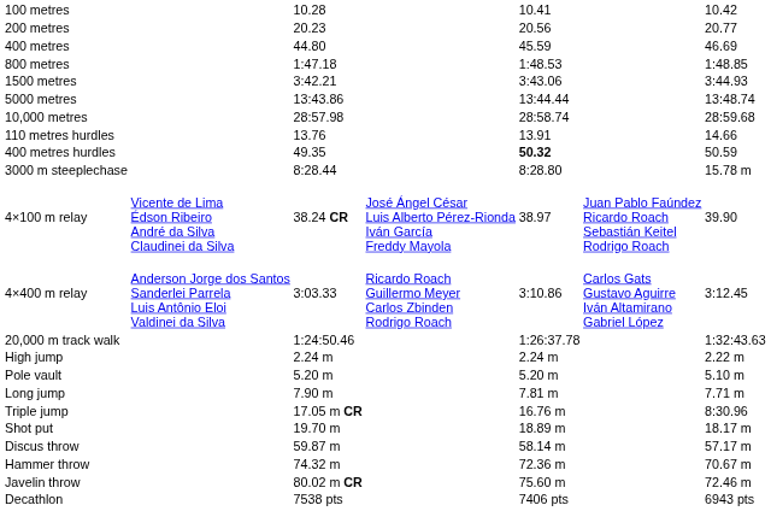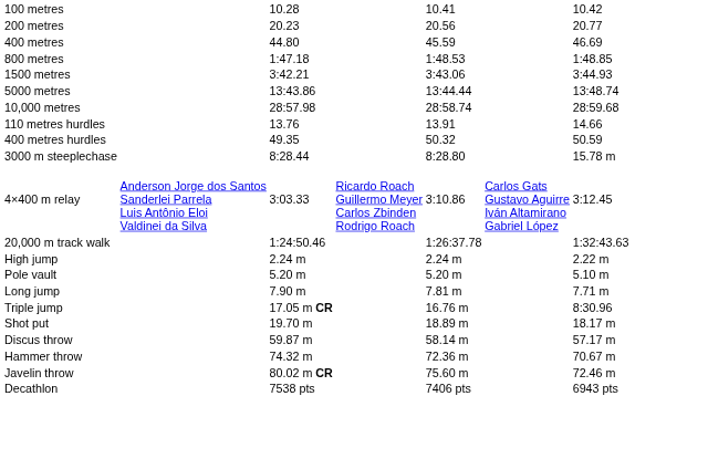 <table>
 <tr>
 <td>100 metres</td>
 <td></td>
 <td>10.28</td>
 <td></td>
 <td>10.41</td>
 <td></td>
 <td>10.42</td>
 </tr>
 <tr>
 <td>200 metres</td>
 <td></td>
 <td>20.23</td>
 <td></td>
 <td>20.56</td>
 <td></td>
 <td>20.77</td>
 </tr>
 <tr>
 <td>400 metres</td>
 <td></td>
 <td>44.80</td>
 <td></td>
 <td>45.59</td>
 <td></td>
 <td>46.69</td>
 </tr>
 <tr>
 <td>800 metres</td>
 <td></td>
 <td>1:47.18</td>
 <td></td>
 <td>1:48.53</td>
 <td></td>
 <td>1:48.85</td>
 </tr>
 <tr>
 <td>1500 metres</td>
 <td></td>
 <td>3:42.21</td>
 <td></td>
 <td>3:43.06</td>
 <td></td>
 <td>3:44.93</td>
 </tr>
 <tr>
 <td>5000 metres</td>
 <td></td>
 <td>13:43.86</td>
 <td></td>
 <td>13:44.44</td>
 <td></td>
 <td>13:48.74</td>
 </tr>
 <tr>
 <td>10,000 metres</td>
 <td></td>
 <td>28:57.98</td>
 <td></td>
 <td>28:58.74</td>
 <td></td>
 <td>28:59.68</td>
 </tr>
 <tr>
 <td>110 metres hurdles</td>
 <td></td>
 <td>13.76</td>
 <td></td>
 <td>13.91</td>
 <td></td>
 <td>14.66</td>
 </tr>
 <tr>
 <td>400 metres hurdles</td>
 <td></td>
 <td>49.35</td>
 <td></td>
-<td><strong>50.32</strong></td>
+<td>50.32</td>
 <td></td>
 <td>50.59</td>
 </tr>
 <tr>
 <td>3000 m steeplechase</td>
 <td></td>
 <td>8:28.44</td>
 <td></td>
 <td>8:28.80</td>
 <td></td>
 <td>15.78 m</td>
-</tr>
-<tr>
-<td>4×100 m relay</td>
-<td><br><a href='#'>Vicente de Lima</a><br><a href='#'>Édson Ribeiro</a><br><a href='#'>André da Silva</a><br><a href='#'>Claudinei da Silva</a></td>
-<td>38.24 <strong>CR</strong></td>
-<td><br><a href='#'>José Ángel César</a><br><a href='#'>Luis Alberto Pérez-Rionda</a><br><a href='#'>Iván García</a><br><a href='#'>Freddy Mayola</a></td>
-<td>38.97</td>
-<td><br><a href='#'>Juan Pablo Faúndez</a><br><a href='#'>Ricardo Roach</a><br><a href='#'>Sebastián Keitel</a><br><a href='#'>Rodrigo Roach</a></td>
-<td>39.90</td>
 </tr>
 <tr>
 <td>4×400 m relay</td>
 <td><br><a href='#'>Anderson Jorge dos Santos</a><br><a href='#'>Sanderlei Parrela</a><br><a href='#'>Luis Antônio Eloi</a><br><a href='#'>Valdinei da Silva</a></td>
 <td>3:03.33</td>
 <td><br><a href='#'>Ricardo Roach</a><br><a href='#'>Guillermo Meyer</a><br><a href='#'>Carlos Zbinden</a><br><a href='#'>Rodrigo Roach</a></td>
 <td>3:10.86</td>
 <td><br><a href='#'>Carlos Gats</a><br><a href='#'>Gustavo Aguirre</a><br><a href='#'>Iván Altamirano</a><br><a href='#'>Gabriel López</a></td>
 <td>3:12.45</td>
 </tr>
 <tr>
 <td>20,000 m track walk</td>
 <td></td>
 <td>1:24:50.46</td>
 <td></td>
 <td>1:26:37.78</td>
 <td></td>
 <td>1:32:43.63</td>
 </tr>
 <tr>
 <td>High jump</td>
 <td></td>
 <td>2.24 m</td>
 <td></td>
 <td>2.24 m</td>
 <td></td>
 <td>2.22 m</td>
 </tr>
 <tr>
 <td>Pole vault</td>
 <td></td>
 <td>5.20 m</td>
 <td></td>
 <td>5.20 m</td>
 <td></td>
 <td>5.10 m</td>
 </tr>
 <tr>
 <td>Long jump</td>
 <td></td>
 <td>7.90 m</td>
 <td></td>
 <td>7.81 m</td>
 <td></td>
 <td>7.71 m</td>
 </tr>
 <tr>
 <td>Triple jump</td>
 <td></td>
 <td>17.05 m <strong>CR</strong></td>
 <td></td>
 <td>16.76 m</td>
 <td></td>
 <td>8:30.96</td>
 </tr>
 <tr>
 <td>Shot put</td>
 <td></td>
 <td>19.70 m</td>
 <td></td>
 <td>18.89 m</td>
 <td></td>
 <td>18.17 m</td>
 </tr>
 <tr>
 <td>Discus throw</td>
 <td></td>
 <td>59.87 m</td>
 <td></td>
 <td>58.14 m</td>
 <td></td>
 <td>57.17 m</td>
 </tr>
 <tr>
 <td>Hammer throw</td>
 <td></td>
 <td>74.32 m</td>
 <td></td>
 <td>72.36 m</td>
 <td></td>
 <td>70.67 m</td>
 </tr>
 <tr>
 <td>Javelin throw</td>
 <td></td>
 <td>80.02 m <strong>CR</strong></td>
 <td></td>
 <td>75.60 m</td>
 <td></td>
 <td>72.46 m</td>
 </tr>
 <tr>
 <td>Decathlon</td>
 <td></td>
 <td>7538 pts</td>
 <td></td>
 <td>7406 pts</td>
 <td></td>
 <td>6943 pts</td>
 </tr>
 </table>
